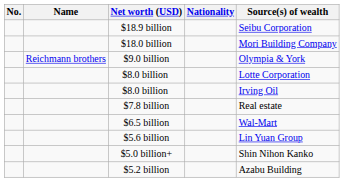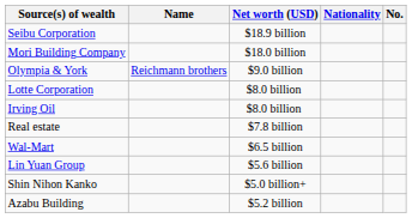 <table class="wikitable sortable">
 <tr>
-<th>No.</th>
+<th>Source(s) of wealth</th>
 <th>Name</th>
 <th><a href='#'>Net worth</a> (<a href='#'>USD</a>)</th>
 <th><a href='#'>Nationality</a></th>
-<th>Source(s) of wealth</th>
+<th>No.</th>
 </tr>
 <tr>
-<td style="text-align:center;"> </td>
+<td><a href='#'>Seibu Corporation</a></td>
 <td></td>
 <td style="text-align:center;">$18.9 billion </td>
 <td></td>
-<td><a href='#'>Seibu Corporation</a></td>
+<td style="text-align:center;"> </td>
 </tr>
 <tr>
-<td style="text-align:center;"> </td>
+<td><a href='#'>Mori Building Company</a></td>
 <td></td>
 <td style="text-align:center;">$18.0 billion </td>
 <td></td>
-<td><a href='#'>Mori Building Company</a></td>
+<td style="text-align:center;"> </td>
 </tr>
 <tr>
-<td style="text-align:center;"> </td>
+<td><a href='#'>Olympia & York</a></td>
 <td><a href='#'>Reichmann brothers</a></td>
 <td style="text-align:center;">$9.0 billion </td>
 <td></td>
-<td><a href='#'>Olympia & York</a></td>
+<td style="text-align:center;"> </td>
 </tr>
 <tr>
-<td style="text-align:center;"> </td>
+<td><a href='#'>Lotte Corporation</a></td>
 <td></td>
 <td style="text-align:center;">$8.0 billion  </td>
 <td></td>
-<td><a href='#'>Lotte Corporation</a></td>
+<td style="text-align:center;"> </td>
 </tr>
 <tr>
-<td style="text-align:center;"> </td>
+<td><a href='#'>Irving Oil</a></td>
 <td></td>
 <td style="text-align:center;">$8.0 billion  </td>
 <td></td>
-<td><a href='#'>Irving Oil</a></td>
+<td style="text-align:center;"> </td>
 </tr>
 <tr>
-<td style="text-align:center;"> </td>
+<td>Real estate</td>
 <td></td>
 <td style="text-align:center;">$7.8 billion </td>
 <td></td>
-<td>Real estate</td>
+<td style="text-align:center;"> </td>
 </tr>
 <tr>
-<td style="text-align:center;"> </td>
+<td><a href='#'>Wal-Mart</a></td>
 <td></td>
 <td style="text-align:center;">$6.5 billion </td>
 <td></td>
-<td><a href='#'>Wal-Mart</a></td>
+<td style="text-align:center;"> </td>
 </tr>
 <tr>
-<td style="text-align:center;"> </td>
+<td><a href='#'>Lin Yuan Group</a></td>
 <td></td>
 <td style="text-align:center;">$5.6 billion </td>
 <td></td>
-<td><a href='#'>Lin Yuan Group</a></td>
+<td style="text-align:center;"> </td>
 </tr>
 <tr>
-<td style="text-align:center;"> </td>
+<td>Shin Nihon Kanko</td>
 <td></td>
 <td style="text-align:center;">$5.0 billion+ </td>
 <td></td>
-<td>Shin Nihon Kanko</td>
+<td style="text-align:center;"> </td>
 </tr>
 <tr>
-<td style="text-align:center;"> </td>
+<td>Azabu Building</td>
 <td></td>
 <td style="text-align:center;">$5.2 billion </td>
 <td></td>
-<td>Azabu Building</td>
+<td style="text-align:center;"> </td>
 </tr>
 </table>
